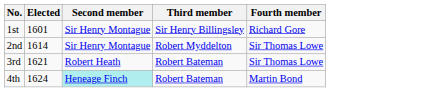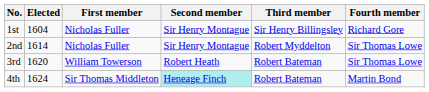 <table class="wikitable">
 <tr>
 <th>No.</th>
 <th>Elected</th>
+<th>First member</th>
 <th>Second member</th>
 <th>Third member</th>
 <th>Fourth member</th>
 </tr>
 <tr>
 <td>1st</td>
-<td>1601</td>
+<td>1604</td>
+<td><a href='#'>Nicholas Fuller</a></td>
 <td><a href='#'>Sir Henry Montague</a></td>
 <td><a href='#'>Sir Henry Billingsley</a></td>
 <td><a href='#'>Richard Gore</a></td>
 </tr>
 <tr>
 <td>2nd</td>
 <td>1614</td>
+<td><a href='#'>Nicholas Fuller</a></td>
 <td><a href='#'>Sir Henry Montague</a></td>
 <td><a href='#'>Robert Myddelton</a></td>
 <td><a href='#'>Sir Thomas Lowe</a></td>
 </tr>
 <tr>
 <td>3rd</td>
-<td>1621</td>
+<td>1620</td>
+<td><a href='#'>William Towerson</a></td>
 <td><a href='#'>Robert Heath</a></td>
 <td><a href='#'>Robert Bateman</a></td>
 <td><a href='#'>Sir Thomas Lowe</a></td>
 </tr>
 <tr>
 <td>4th</td>
 <td>1624</td>
+<td><a href='#'>Sir Thomas Middleton</a></td>
 <td style="background: paleturquoise;"><a href='#'>Heneage Finch</a></td>
 <td><a href='#'>Robert Bateman</a></td>
 <td><a href='#'>Martin Bond</a></td>
 </tr>
 </table>
